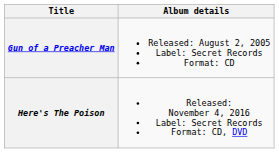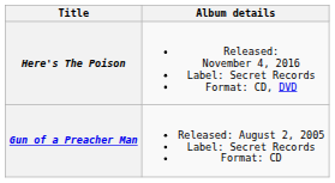 <table class="wikitable plainrowheaders" style="text-align:center;" border="1">
 <tr>
 <th scope="col" style="width:13em;">Title</th>
 <th scope="col" style="width:18em;">Album details</th>
 </tr>
 <tr>
+<th scope="row"><em>Here's The Poison</em></th>
+<td><br><ul><li>Released: November 4, 2016</li><li>Label: Secret Records</li><li>Format: CD, <a href='#'>DVD</a></li></ul></td>
+</tr>
+<tr>
 <th scope="row"><em><a href='#'>Gun of a Preacher Man</a></em></th>
 <td><br><ul><li>Released: August 2, 2005</li><li>Label: Secret Records</li><li>Format: CD</li></ul></td>
 </tr>
-<tr>
-<th scope="row"><em>Here's The Poison</em></th>
-<td><br><ul><li>Released: November 4, 2016</li><li>Label: Secret Records</li><li>Format: CD, <a href='#'>DVD</a></li></ul></td>
-</tr>
 </table>
